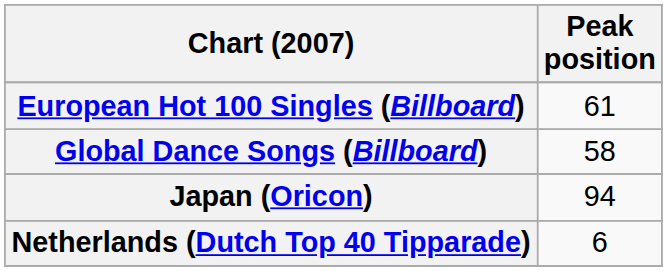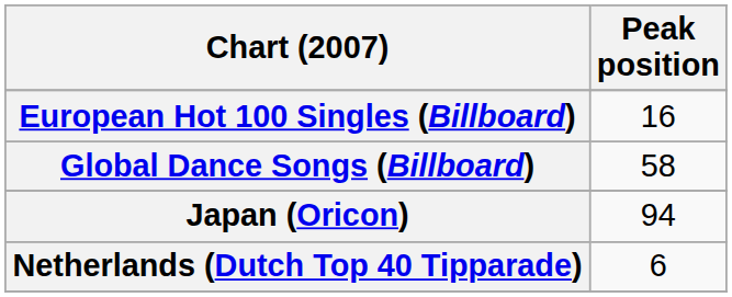 <table class="wikitable sortable plainrowheaders" style="text-align:center">
 <tr>
 <th scope="col">Chart (2007)</th>
 <th scope="col">Peak<br>position</th>
 </tr>
 <tr>
 </tr>
 <tr>
 </tr>
 <tr>
 </tr>
 <tr>
 </tr>
 <tr>
 </tr>
 <tr>
 </tr>
 <tr>
 <th scope="row"><a href='#'>European Hot 100 Singles</a> (<em><a href='#'>Billboard</a></em>)</th>
-<td>61</td>
+<td>16</td>
 </tr>
 <tr>
 <th scope="row"><a href='#'>Global Dance Songs</a> (<em><a href='#'>Billboard</a></em>)</th>
 <td>58</td>
 </tr>
 <tr>
 </tr>
 <tr>
 <th scope="row">Japan (<a href='#'>Oricon</a>)</th>
 <td>94</td>
 </tr>
 <tr>
 <th scope="row">Netherlands (<a href='#'>Dutch Top 40 Tipparade</a>)</th>
 <td>6</td>
 </tr>
 <tr>
 </tr>
 <tr>
 </tr>
 <tr>
 </tr>
 <tr>
 </tr>
 <tr>
 </tr>
 <tr>
 </tr>
 <tr>
 </tr>
 <tr>
 </tr>
 <tr>
 </tr>
 </table>
